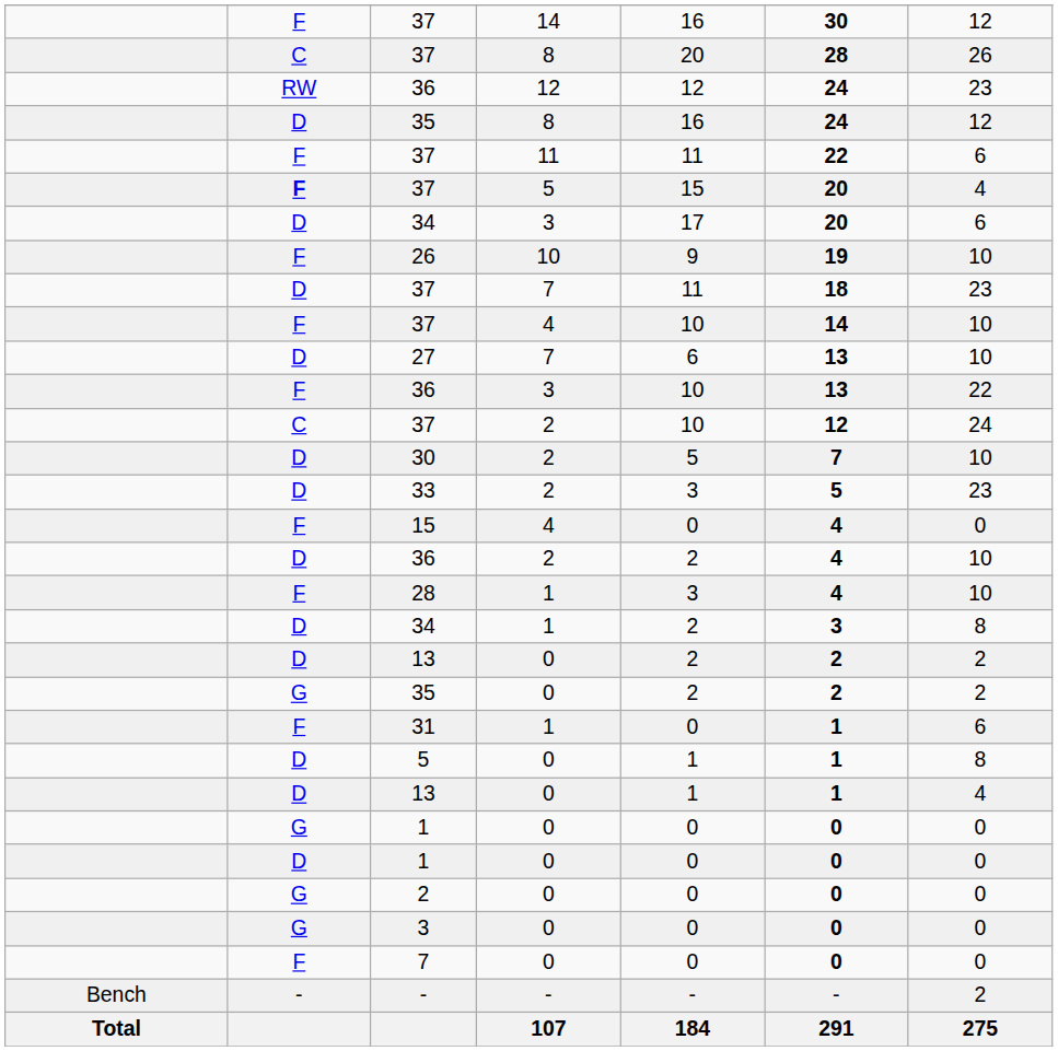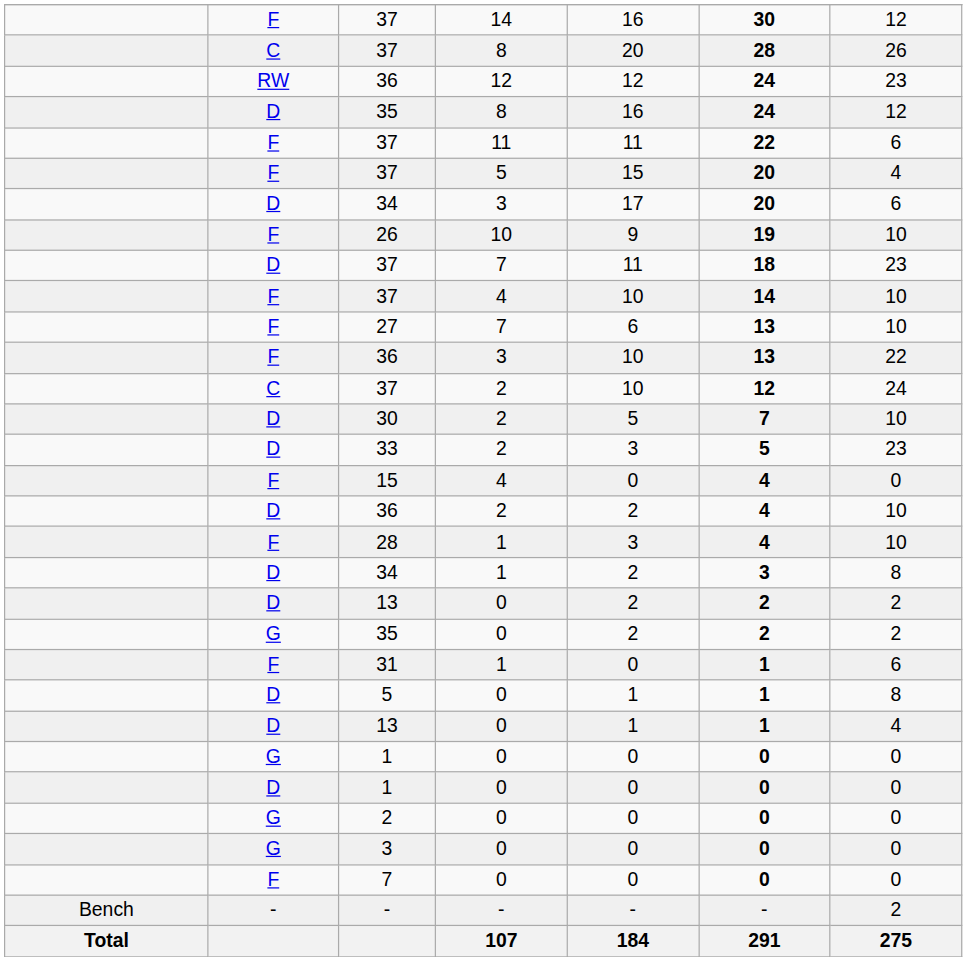 <table class="wikitable sortable" width ="50%">
 <tr align="center">
 </tr>
 <tr align="center" bgcolor="">
 <td></td>
 <td><a href='#'>F</a></td>
 <td>37</td>
 <td>14</td>
 <td>16</td>
 <td><strong>30</strong></td>
 <td>12</td>
 </tr>
 <tr align="center" bgcolor="f0f0f0">
 <td></td>
 <td><a href='#'>C</a></td>
 <td>37</td>
 <td>8</td>
 <td>20</td>
 <td><strong>28</strong></td>
 <td>26</td>
 </tr>
 <tr align="center" bgcolor="">
 <td></td>
 <td><a href='#'>RW</a></td>
 <td>36</td>
 <td>12</td>
 <td>12</td>
 <td><strong>24</strong></td>
 <td>23</td>
 </tr>
 <tr align="center" bgcolor="f0f0f0">
 <td></td>
 <td><a href='#'>D</a></td>
 <td>35</td>
 <td>8</td>
 <td>16</td>
 <td><strong>24</strong></td>
 <td>12</td>
 </tr>
 <tr align="center" bgcolor="">
 <td></td>
 <td><a href='#'>F</a></td>
 <td>37</td>
 <td>11</td>
 <td>11</td>
 <td><strong>22</strong></td>
 <td>6</td>
 </tr>
 <tr align="center" bgcolor="f0f0f0">
 <td></td>
-<td><strong><a href='#'>F</a></strong></td>
+<td><a href='#'>F</a></td>
 <td>37</td>
 <td>5</td>
 <td>15</td>
 <td><strong>20</strong></td>
 <td>4</td>
 </tr>
 <tr align="center" bgcolor="">
 <td></td>
 <td><a href='#'>D</a></td>
 <td>34</td>
 <td>3</td>
 <td>17</td>
 <td><strong>20</strong></td>
 <td>6</td>
 </tr>
 <tr align="center" bgcolor="f0f0f0">
 <td></td>
 <td><a href='#'>F</a></td>
 <td>26</td>
 <td>10</td>
 <td>9</td>
 <td><strong>19</strong></td>
 <td>10</td>
 </tr>
 <tr align="center" bgcolor="">
 <td></td>
 <td><a href='#'>D</a></td>
 <td>37</td>
 <td>7</td>
 <td>11</td>
 <td><strong>18</strong></td>
 <td>23</td>
 </tr>
 <tr align="center" bgcolor="f0f0f0">
 <td></td>
 <td><a href='#'>F</a></td>
 <td>37</td>
 <td>4</td>
 <td>10</td>
 <td><strong>14</strong></td>
 <td>10</td>
 </tr>
 <tr align="center" bgcolor="">
 <td></td>
-<td><a href='#'>D</a></td>
+<td><a href='#'>F</a></td>
 <td>27</td>
 <td>7</td>
 <td>6</td>
 <td><strong>13</strong></td>
 <td>10</td>
 </tr>
 <tr align="center" bgcolor="f0f0f0">
 <td></td>
 <td><a href='#'>F</a></td>
 <td>36</td>
 <td>3</td>
 <td>10</td>
 <td><strong>13</strong></td>
 <td>22</td>
 </tr>
 <tr align="center" bgcolor="">
 <td></td>
 <td><a href='#'>C</a></td>
 <td>37</td>
 <td>2</td>
 <td>10</td>
 <td><strong>12</strong></td>
 <td>24</td>
 </tr>
 <tr align="center" bgcolor="f0f0f0">
 <td></td>
 <td><a href='#'>D</a></td>
 <td>30</td>
 <td>2</td>
 <td>5</td>
 <td><strong>7</strong></td>
 <td>10</td>
 </tr>
 <tr align="center" bgcolor="">
 <td></td>
 <td><a href='#'>D</a></td>
 <td>33</td>
 <td>2</td>
 <td>3</td>
 <td><strong>5</strong></td>
 <td>23</td>
 </tr>
 <tr align="center" bgcolor="f0f0f0">
 <td></td>
 <td><a href='#'>F</a></td>
 <td>15</td>
 <td>4</td>
 <td>0</td>
 <td><strong>4</strong></td>
 <td>0</td>
 </tr>
 <tr align="center" bgcolor="">
 <td></td>
 <td><a href='#'>D</a></td>
 <td>36</td>
 <td>2</td>
 <td>2</td>
 <td><strong>4</strong></td>
 <td>10</td>
 </tr>
 <tr align="center" bgcolor="f0f0f0">
 <td></td>
 <td><a href='#'>F</a></td>
 <td>28</td>
 <td>1</td>
 <td>3</td>
 <td><strong>4</strong></td>
 <td>10</td>
 </tr>
 <tr align="center" bgcolor="">
 <td></td>
 <td><a href='#'>D</a></td>
 <td>34</td>
 <td>1</td>
 <td>2</td>
 <td><strong>3</strong></td>
 <td>8</td>
 </tr>
 <tr align="center" bgcolor="f0f0f0">
 <td></td>
 <td><a href='#'>D</a></td>
 <td>13</td>
 <td>0</td>
 <td>2</td>
 <td><strong>2</strong></td>
 <td>2</td>
 </tr>
 <tr align="center" bgcolor="">
 <td></td>
 <td><a href='#'>G</a></td>
 <td>35</td>
 <td>0</td>
 <td>2</td>
 <td><strong>2</strong></td>
 <td>2</td>
 </tr>
 <tr align="center" bgcolor="f0f0f0">
 <td></td>
 <td><a href='#'>F</a></td>
 <td>31</td>
 <td>1</td>
 <td>0</td>
 <td><strong>1</strong></td>
 <td>6</td>
 </tr>
 <tr align="center" bgcolor="">
 <td></td>
 <td><a href='#'>D</a></td>
 <td>5</td>
 <td>0</td>
 <td>1</td>
 <td><strong>1</strong></td>
 <td>8</td>
 </tr>
 <tr align="center" bgcolor="f0f0f0">
 <td></td>
 <td><a href='#'>D</a></td>
 <td>13</td>
 <td>0</td>
 <td>1</td>
 <td><strong>1</strong></td>
 <td>4</td>
 </tr>
 <tr align="center" bgcolor="">
 <td></td>
 <td><a href='#'>G</a></td>
 <td>1</td>
 <td>0</td>
 <td>0</td>
 <td><strong>0</strong></td>
 <td>0</td>
 </tr>
 <tr align="center" bgcolor="f0f0f0">
 <td></td>
 <td><a href='#'>D</a></td>
 <td>1</td>
 <td>0</td>
 <td>0</td>
 <td><strong>0</strong></td>
 <td>0</td>
 </tr>
 <tr align="center" bgcolor="">
 <td></td>
 <td><a href='#'>G</a></td>
 <td>2</td>
 <td>0</td>
 <td>0</td>
 <td><strong>0</strong></td>
 <td>0</td>
 </tr>
 <tr align="center" bgcolor="f0f0f0">
 <td></td>
 <td><a href='#'>G</a></td>
 <td>3</td>
 <td>0</td>
 <td>0</td>
 <td><strong>0</strong></td>
 <td>0</td>
 </tr>
 <tr align="center" bgcolor="">
 <td></td>
 <td><a href='#'>F</a></td>
 <td>7</td>
 <td>0</td>
 <td>0</td>
 <td><strong>0</strong></td>
 <td>0</td>
 </tr>
 <tr align="center" bgcolor="f0f0f0">
 <td>Bench</td>
 <td>-</td>
 <td>-</td>
 <td>-</td>
 <td>-</td>
 <td>-</td>
 <td>2</td>
 </tr>
 <tr>
 <th>Total</th>
 <th></th>
 <th></th>
 <th>107</th>
 <th>184</th>
 <th>291</th>
 <th>275</th>
 </tr>
 </table>
